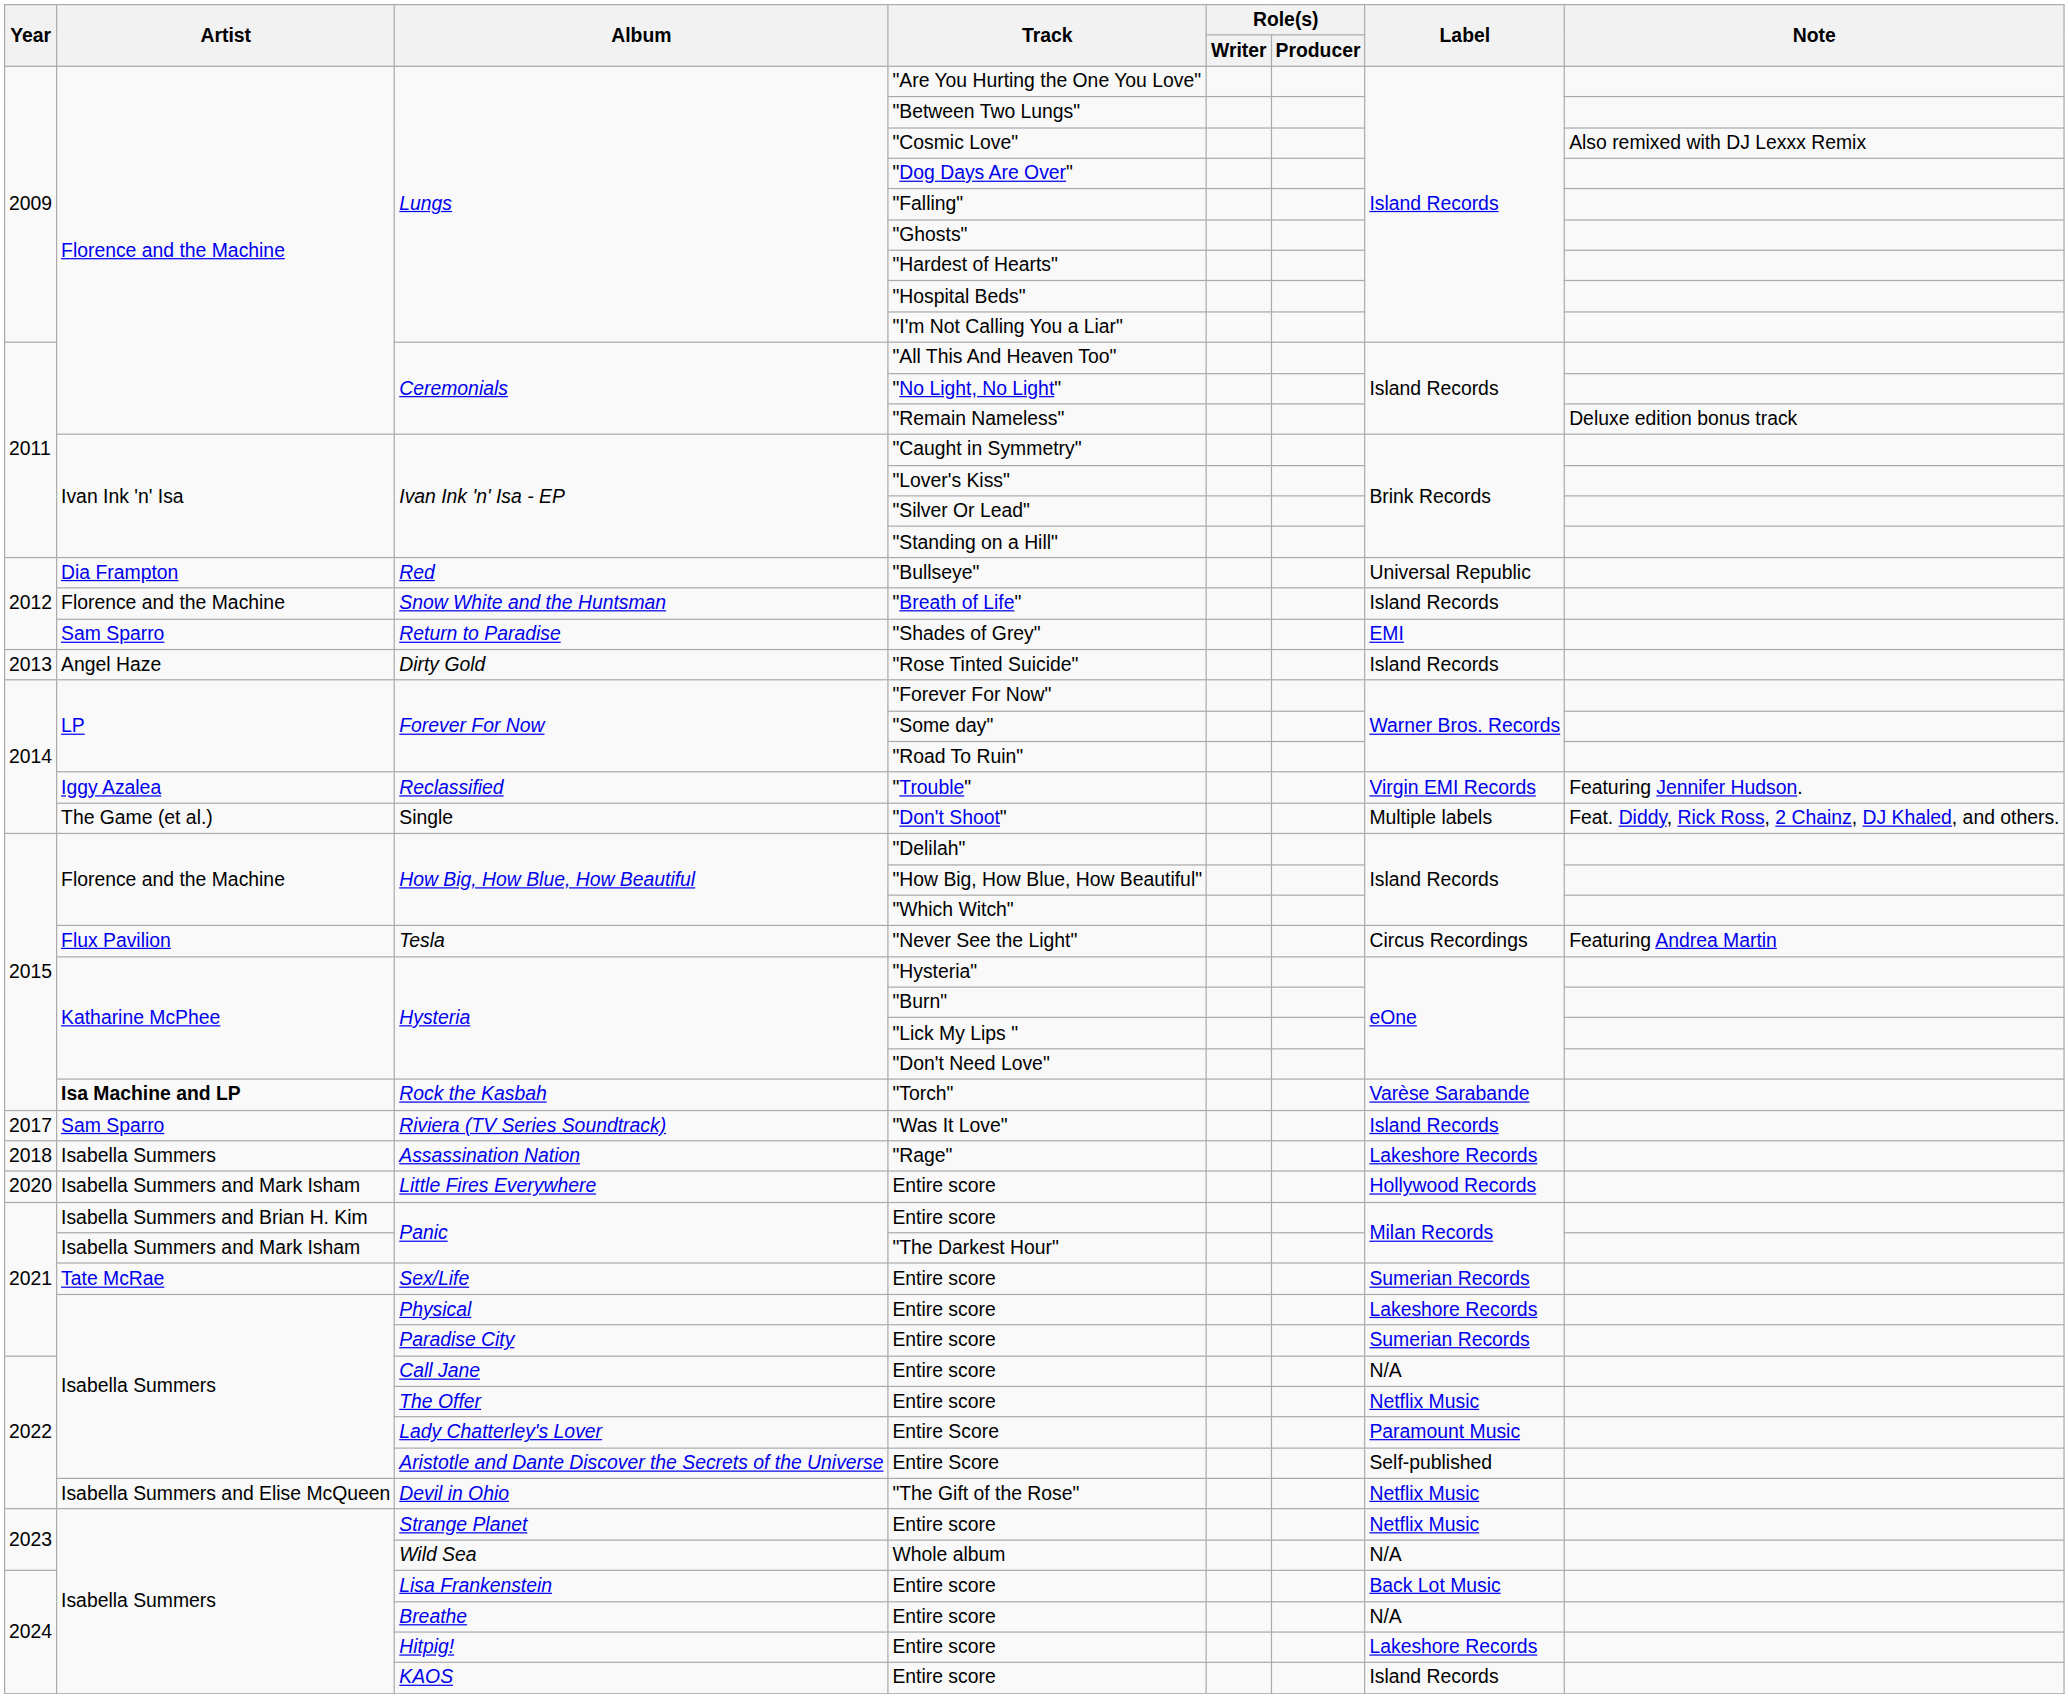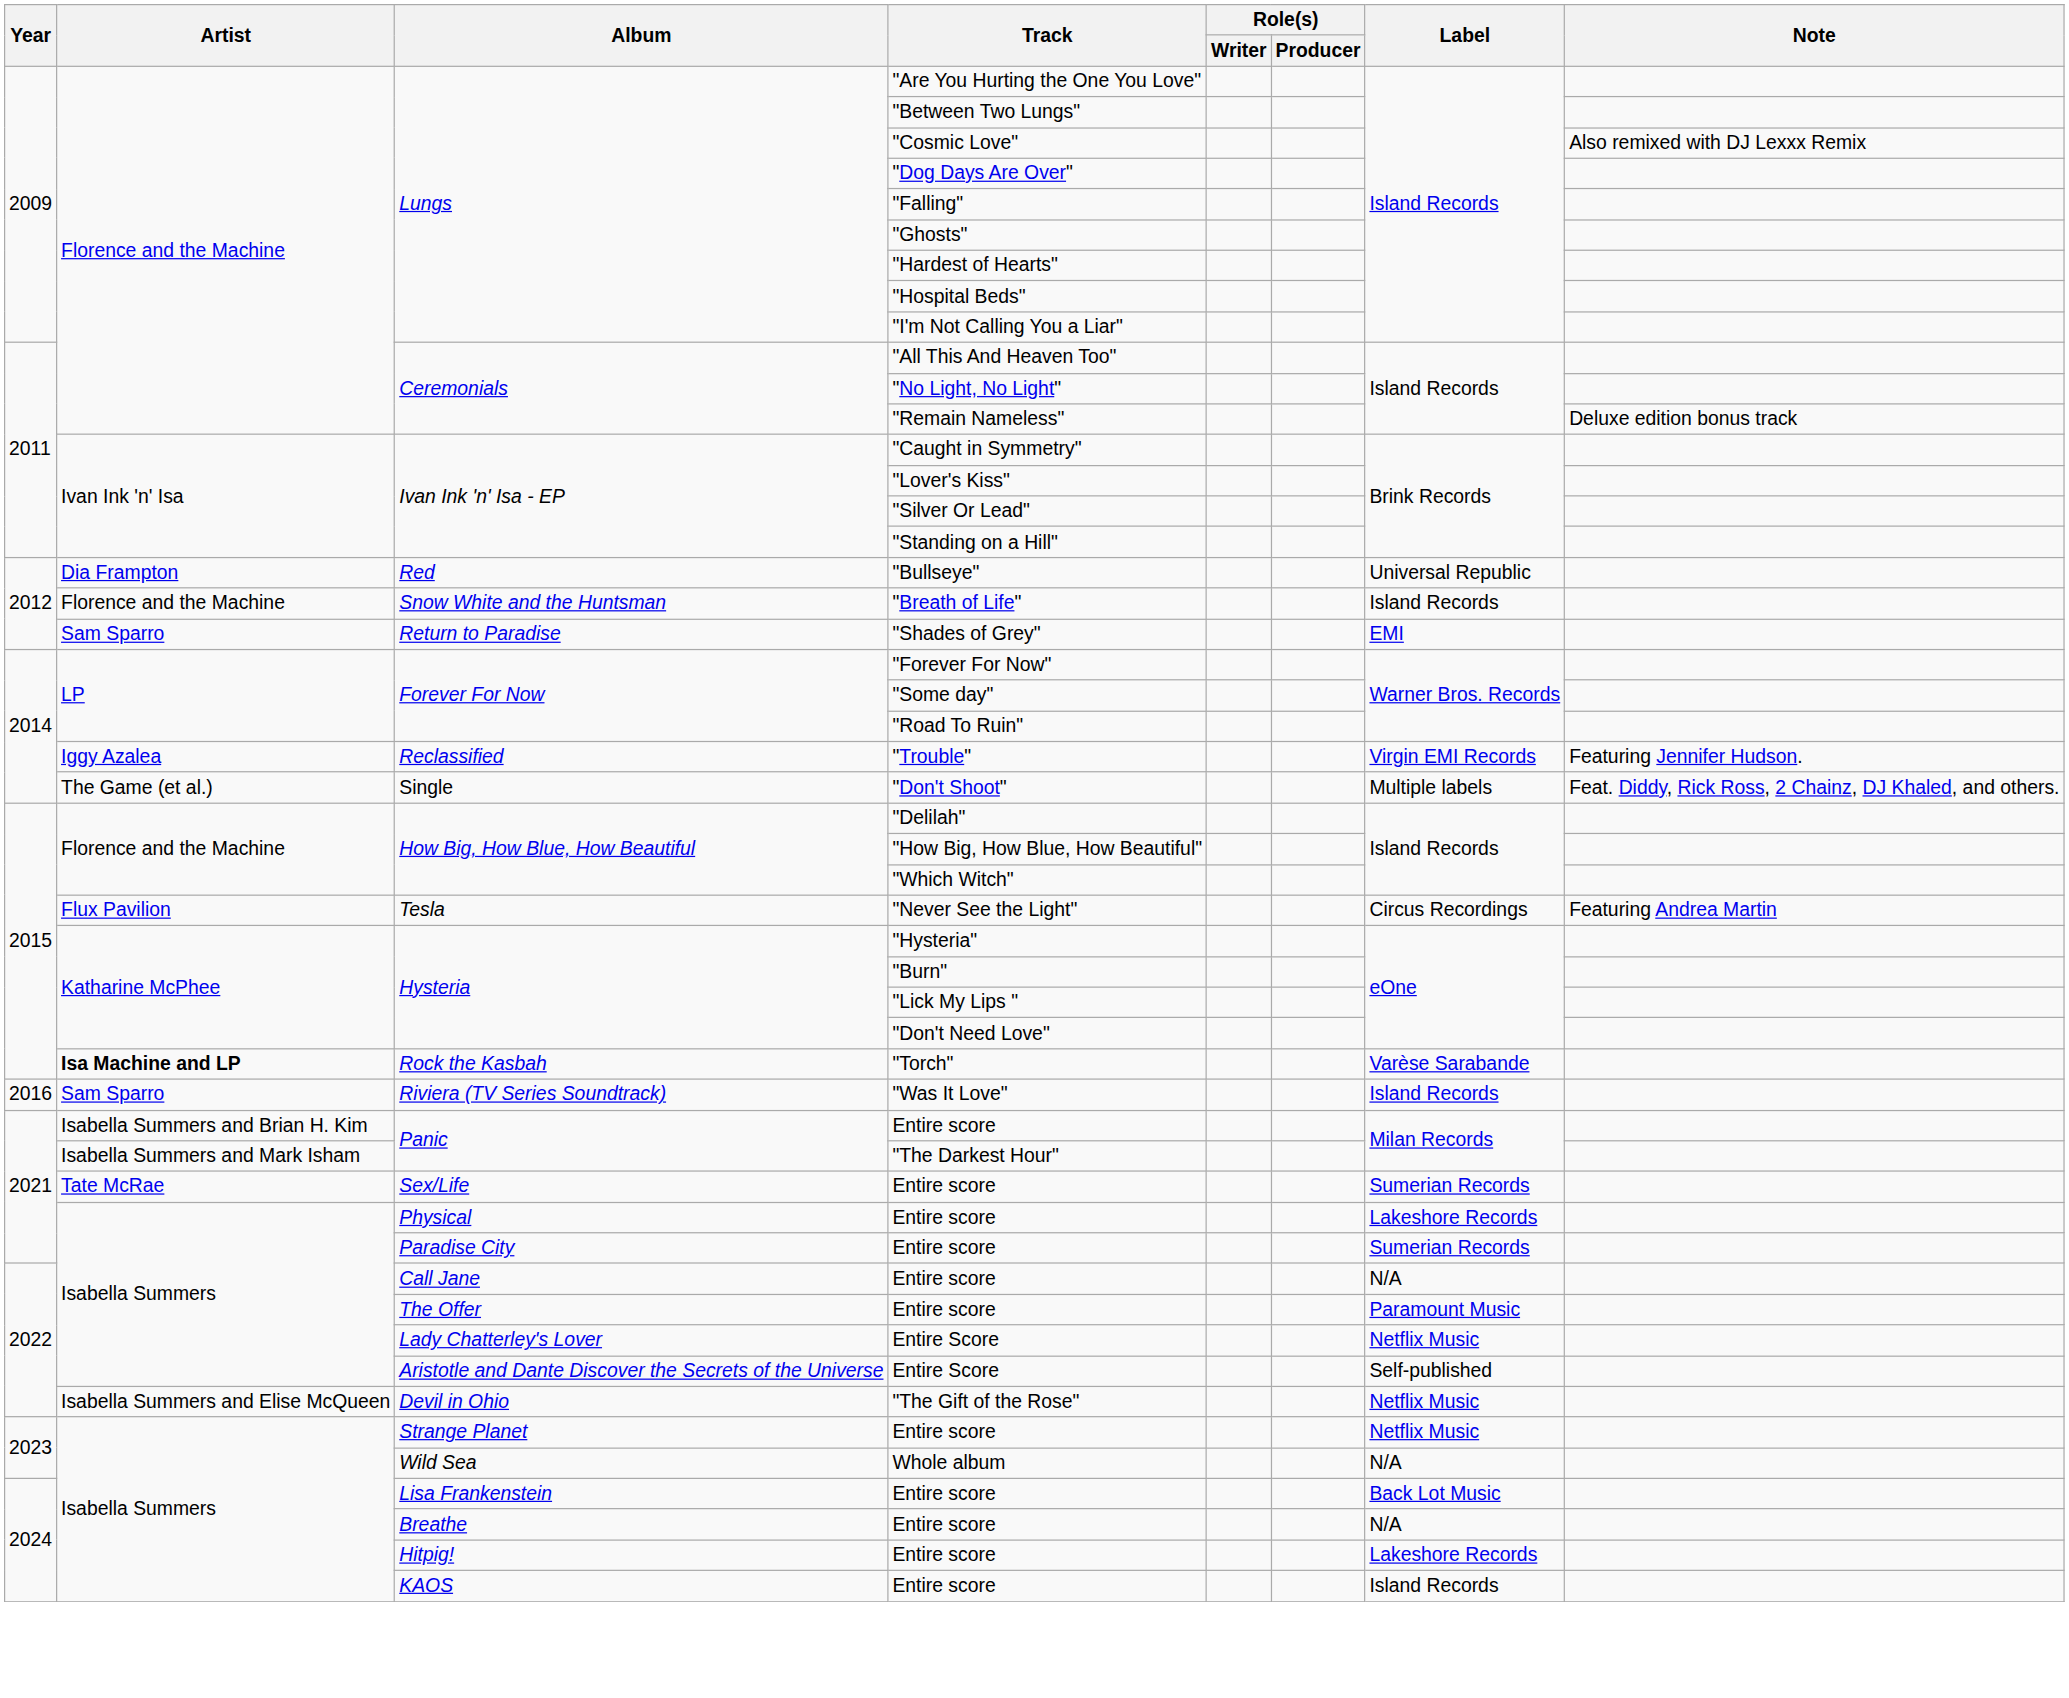 <table class="wikitable sortable plainrowheaders" style="margin-right: 0;">
 <tr>
 <th rowspan="2" scope="col">Year</th>
 <th rowspan="2" scope="col">Artist</th>
 <th rowspan="2" scope="col">Album</th>
 <th rowspan="2" scope="col">Track</th>
 <th colspan="2" scope="col">Role(s)</th>
 <th rowspan="2" scope="col">Label</th>
 <th rowspan="2" scope="col" class="unsortable">Note</th>
 </tr>
 <tr>
 <th scope="col">Writer</th>
 <th scope="col">Producer</th>
 </tr>
 <tr>
 <td rowspan="9">2009</td>
 <td rowspan="12"><a href='#'>Florence and the Machine</a></td>
 <td rowspan="9"><em><a href='#'>Lungs</a></em></td>
 <td>"Are You Hurting the One You Love"</td>
 <td></td>
 <td></td>
 <td rowspan="9"><a href='#'>Island Records</a></td>
 <td></td>
 </tr>
 <tr>
 <td>"Between Two Lungs"</td>
 <td></td>
 <td></td>
 <td></td>
 </tr>
 <tr>
 <td>"Cosmic Love"</td>
 <td></td>
 <td></td>
 <td>Also remixed with DJ Lexxx Remix</td>
 </tr>
 <tr>
 <td>"<a href='#'>Dog Days Are Over</a>"</td>
 <td></td>
 <td></td>
 <td></td>
 </tr>
 <tr>
 <td>"Falling"</td>
 <td></td>
 <td></td>
 <td></td>
 </tr>
 <tr>
 <td>"Ghosts"</td>
 <td></td>
 <td></td>
 <td></td>
 </tr>
 <tr>
 <td>"Hardest of Hearts"</td>
 <td></td>
 <td></td>
 <td></td>
 </tr>
 <tr>
 <td>"Hospital Beds"</td>
 <td></td>
 <td></td>
 <td></td>
 </tr>
 <tr>
 <td>"I'm Not Calling You a Liar"</td>
 <td></td>
 <td></td>
 <td></td>
 </tr>
 <tr>
 <td rowspan="7">2011</td>
 <td rowspan="3"><em><a href='#'>Ceremonials</a></em></td>
 <td>"All This And Heaven Too"</td>
 <td></td>
 <td></td>
 <td rowspan="3">Island Records</td>
 <td></td>
 </tr>
 <tr>
 <td>"<a href='#'>No Light, No Light</a>"</td>
 <td></td>
 <td></td>
 <td></td>
 </tr>
 <tr>
 <td>"Remain Nameless"</td>
 <td></td>
 <td></td>
 <td>Deluxe edition bonus track</td>
 </tr>
 <tr>
 <td rowspan="4">Ivan Ink 'n' Isa</td>
 <td rowspan="4"><em>Ivan Ink 'n' Isa - EP</em></td>
 <td>"Caught in Symmetry"</td>
 <td></td>
 <td></td>
 <td rowspan="4">Brink Records</td>
 <td></td>
 </tr>
 <tr>
 <td>"Lover's Kiss"</td>
 <td></td>
 <td></td>
 <td></td>
 </tr>
 <tr>
 <td>"Silver Or Lead"</td>
 <td></td>
 <td></td>
 <td></td>
 </tr>
 <tr>
 <td>"Standing on a Hill"</td>
 <td></td>
 <td></td>
 <td></td>
 </tr>
 <tr>
 <td rowspan="3">2012</td>
 <td><a href='#'>Dia Frampton</a></td>
 <td><em><a href='#'>Red</a></em></td>
 <td>"Bullseye"</td>
 <td></td>
 <td></td>
 <td>Universal Republic</td>
 <td></td>
 </tr>
 <tr>
 <td>Florence and the Machine</td>
 <td><em><a href='#'>Snow White and the Huntsman</a></em></td>
 <td>"<a href='#'>Breath of Life</a>"</td>
 <td></td>
 <td></td>
 <td>Island Records</td>
 <td></td>
 </tr>
 <tr>
 <td><a href='#'>Sam Sparro</a></td>
 <td><em><a href='#'>Return to Paradise</a></em></td>
 <td>"Shades of Grey"</td>
 <td></td>
 <td></td>
 <td><a href='#'>EMI</a></td>
 <td></td>
 </tr>
 <tr>
-<td>2013</td>
-<td>Angel Haze</td>
-<td><em>Dirty Gold</em></td>
-<td>"Rose Tinted Suicide"</td>
-<td></td>
-<td></td>
-<td>Island Records</td>
-<td></td>
-</tr>
-<tr>
 <td rowspan="5">2014</td>
 <td rowspan="3"><a href='#'>LP</a></td>
 <td rowspan="3"><em><a href='#'>Forever For Now</a></em></td>
 <td>"Forever For Now"</td>
 <td></td>
 <td></td>
 <td rowspan="3"><a href='#'>Warner Bros. Records</a></td>
 <td></td>
 </tr>
 <tr>
 <td>"Some day"</td>
 <td></td>
 <td></td>
 <td></td>
 </tr>
 <tr>
 <td>"Road To Ruin"</td>
 <td></td>
 <td></td>
 <td></td>
 </tr>
 <tr>
 <td><a href='#'>Iggy Azalea</a></td>
 <td><em><a href='#'>Reclassified</a></em></td>
 <td>"<a href='#'>Trouble</a>"</td>
 <td></td>
 <td></td>
 <td><a href='#'>Virgin EMI Records</a></td>
 <td>Featuring <a href='#'>Jennifer Hudson</a>.</td>
 </tr>
 <tr>
 <td>The Game (et al.)</td>
 <td>Single</td>
 <td>"<a href='#'>Don't Shoot</a>"</td>
 <td></td>
 <td></td>
 <td>Multiple labels</td>
 <td>Feat. <a href='#'>Diddy</a>, <a href='#'>Rick Ross</a>, <a href='#'>2 Chainz</a>, <a href='#'>DJ Khaled</a>, and others.</td>
 </tr>
 <tr>
 <td rowspan="9">2015</td>
 <td rowspan="3">Florence and the Machine</td>
 <td rowspan="3"><em><a href='#'>How Big, How Blue, How Beautiful</a></em></td>
 <td>"Delilah"</td>
 <td></td>
 <td></td>
 <td rowspan="3">Island Records</td>
 <td></td>
 </tr>
 <tr>
 <td>"How Big, How Blue, How Beautiful"</td>
 <td></td>
 <td></td>
 <td></td>
 </tr>
 <tr>
 <td>"Which Witch"</td>
 <td></td>
 <td></td>
 <td></td>
 </tr>
 <tr>
 <td><a href='#'>Flux Pavilion</a></td>
 <td><em>Tesla</em></td>
 <td>"Never See the Light"</td>
 <td></td>
 <td></td>
 <td>Circus Recordings</td>
 <td>Featuring <a href='#'>Andrea Martin</a></td>
 </tr>
 <tr>
 <td rowspan="4"><a href='#'>Katharine McPhee</a></td>
 <td rowspan="4"><em><a href='#'>Hysteria</a></em></td>
 <td>"Hysteria"</td>
 <td></td>
 <td></td>
 <td rowspan="4"><a href='#'>eOne</a></td>
 <td></td>
 </tr>
 <tr>
 <td>"Burn"</td>
 <td></td>
 <td></td>
 <td></td>
 </tr>
 <tr>
 <td>"Lick My Lips "</td>
 <td></td>
 <td></td>
 <td></td>
 </tr>
 <tr>
 <td>"Don't Need Love"</td>
 <td></td>
 <td></td>
 <td></td>
 </tr>
 <tr>
 <td><strong>Isa Machine and LP</strong></td>
 <td><em><a href='#'>Rock the Kasbah</a></em></td>
 <td>"Torch"</td>
 <td></td>
 <td></td>
 <td><a href='#'>Varèse Sarabande</a></td>
 <td></td>
 </tr>
 <tr>
-<td>2017</td>
+<td>2016</td>
 <td><a href='#'>Sam Sparro</a></td>
 <td><em><a href='#'>Riviera (TV Series Soundtrack)</a></em></td>
 <td>"Was It Love"</td>
 <td></td>
 <td></td>
 <td><a href='#'>Island Records</a></td>
-<td></td>
-</tr>
-<tr>
-<td rowspan="1">2018</td>
-<td>Isabella Summers</td>
-<td><em><a href='#'>Assassination Nation</a></em></td>
-<td>"Rage"</td>
-<td></td>
-<td></td>
-<td><a href='#'>Lakeshore Records</a></td>
-<td></td>
-</tr>
-<tr>
-<td>2020</td>
-<td>Isabella Summers and Mark Isham</td>
-<td><em><a href='#'>Little Fires Everywhere</a> </em></td>
-<td>Entire score</td>
-<td></td>
-<td></td>
-<td><a href='#'>Hollywood Records</a></td>
 <td></td>
 </tr>
 <tr>
 <td rowspan=5>2021</td>
 <td>Isabella Summers and Brian H. Kim</td>
 <td rowspan=2><em><a href='#'>Panic</a></em></td>
 <td>Entire score</td>
 <td></td>
 <td></td>
 <td rowspan=2><a href='#'>Milan Records</a></td>
 <td></td>
 </tr>
 <tr>
 <td>Isabella Summers and Mark Isham</td>
 <td Darkest Hour>"The Darkest Hour"</td>
 <td></td>
 <td></td>
 <td></td>
 </tr>
 <tr>
 <td><a href='#'>Tate McRae</a></td>
 <td><em><a href='#'>Sex/Life</a></em></td>
 <td>Entire score</td>
 <td></td>
 <td></td>
 <td><a href='#'>Sumerian Records</a></td>
 <td></td>
 </tr>
 <tr>
 <td rowspan="6">Isabella Summers</td>
 <td><em><a href='#'>Physical</a></em></td>
 <td>Entire score</td>
 <td></td>
 <td></td>
 <td><a href='#'>Lakeshore Records</a></td>
 <td></td>
 </tr>
 <tr>
 <td><em><a href='#'>Paradise City</a></em></td>
 <td>Entire score</td>
 <td></td>
 <td></td>
 <td><a href='#'>Sumerian Records</a></td>
 <td></td>
 </tr>
 <tr>
 <td rowspan="5">2022</td>
 <td><em><a href='#'>Call Jane</a></em></td>
 <td>Entire score</td>
 <td></td>
 <td></td>
 <td>N/A</td>
 <td></td>
 </tr>
 <tr>
 <td><em><a href='#'>The Offer</a></em></td>
 <td>Entire score</td>
 <td></td>
 <td></td>
-<td><a href='#'>Netflix Music</a></td>
+<td><a href='#'>Paramount Music</a></td>
 <td></td>
 </tr>
 <tr>
 <td><em><a href='#'>Lady Chatterley's Lover</a></em></td>
 <td>Entire Score</td>
 <td></td>
 <td></td>
-<td><a href='#'>Paramount Music</a></td>
+<td><a href='#'>Netflix Music</a></td>
 <td></td>
 </tr>
 <tr>
 <td><em><a href='#'>Aristotle and Dante Discover the Secrets of the Universe</a></em></td>
 <td>Entire Score</td>
 <td></td>
 <td></td>
 <td>Self-published</td>
 <td></td>
 </tr>
 <tr>
 <td>Isabella Summers and Elise McQueen</td>
 <td><em><a href='#'>Devil in Ohio</a></em></td>
 <td>"The Gift of the Rose"</td>
 <td></td>
 <td></td>
 <td><a href='#'>Netflix Music</a></td>
 <td></td>
 </tr>
 <tr>
 <td rowspan="2">2023</td>
 <td rowspan="6">Isabella Summers</td>
 <td><em><a href='#'>Strange Planet</a></em></td>
 <td>Entire score</td>
 <td></td>
 <td></td>
 <td><a href='#'>Netflix Music</a></td>
 <td></td>
 </tr>
 <tr>
 <td><em>Wild Sea</em></td>
 <td>Whole album</td>
 <td></td>
 <td></td>
 <td>N/A</td>
 <td></td>
 </tr>
 <tr>
 <td rowspan="4">2024</td>
 <td><em><a href='#'>Lisa Frankenstein</a></em></td>
 <td>Entire score</td>
 <td></td>
 <td></td>
 <td><a href='#'>Back Lot Music</a></td>
 <td></td>
 </tr>
 <tr>
 <td><em><a href='#'>Breathe</a></em></td>
 <td>Entire score</td>
 <td></td>
 <td></td>
 <td>N/A</td>
 <td></td>
 </tr>
 <tr>
 <td><em><a href='#'>Hitpig!</a></em></td>
 <td>Entire score</td>
 <td></td>
 <td></td>
 <td><a href='#'>Lakeshore Records</a></td>
 <td></td>
 </tr>
 <tr>
 <td><em><a href='#'>KAOS</a></em></td>
 <td>Entire score</td>
 <td></td>
 <td></td>
 <td>Island Records</td>
 <td><br></td>
 </tr>
 </table>
